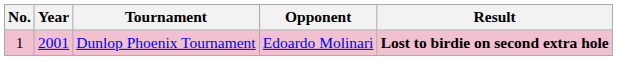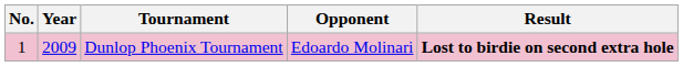 <table class="wikitable" style="font-size:95%;">
 <tr>
 <th>No.</th>
 <th>Year</th>
 <th>Tournament</th>
 <th>Opponent</th>
 <th>Result</th>
 </tr>
 <tr style="background:#F2C1D1;">
 <td align=center>1</td>
-<td><a href='#'>2001</a></td>
+<td><a href='#'>2009</a></td>
 <td><a href='#'>Dunlop Phoenix Tournament</a></td>
 <td> <a href='#'>Edoardo Molinari</a></td>
 <td><strong>Lost to birdie on second extra hole</strong></td>
 </tr>
 </table>
